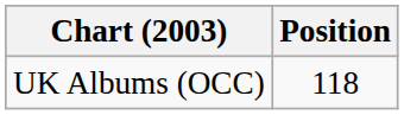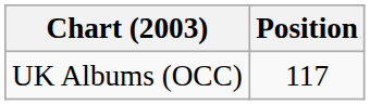 <table class="wikitable">
 <tr>
 <th>Chart (2003)</th>
 <th>Position</th>
 </tr>
 <tr>
 <td>UK Albums (OCC)</td>
-<td style="text-align:center;">118</td>
+<td style="text-align:center;">117</td>
 </tr>
 </table>
